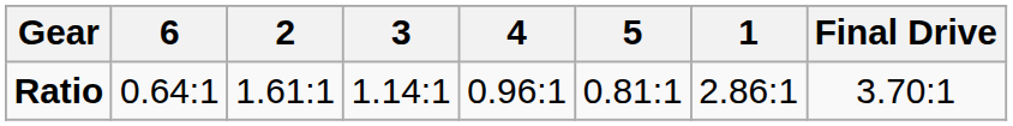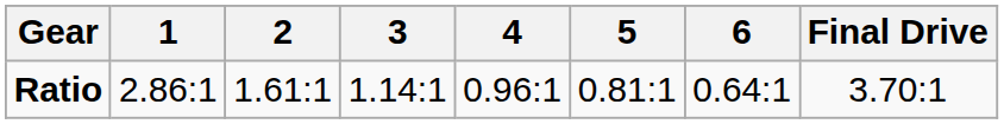 <table class=wikitable style="text-align: center;">
 <tr>
 <th>Gear</th>
-<th>6</th>
+<th>1</th>
 <th>2</th>
 <th>3</th>
 <th>4</th>
 <th>5</th>
-<th>1</th>
+<th>6</th>
 <th>Final Drive</th>
 </tr>
 <tr>
 <td><strong>Ratio</strong></td>
-<td>0.64:1</td>
+<td>2.86:1</td>
 <td>1.61:1</td>
 <td>1.14:1</td>
 <td>0.96:1</td>
 <td>0.81:1</td>
-<td>2.86:1</td>
+<td>0.64:1</td>
 <td>3.70:1</td>
 </tr>
 </table>
